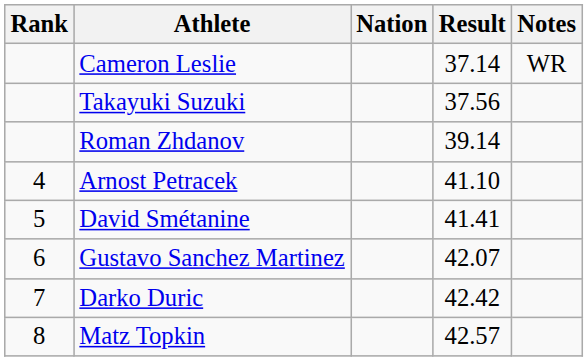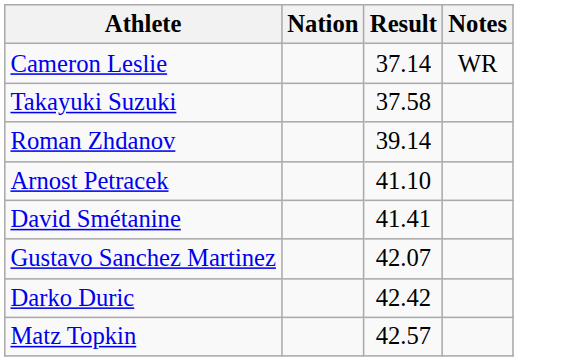 <table class="wikitable sortable" style="text-align:center">
 <tr>
-<th>Rank</th>
 <th>Athlete</th>
 <th>Nation</th>
 <th>Result</th>
 <th>Notes</th>
 </tr>
 <tr>
-<td></td>
 <td align=left><a href='#'>Cameron Leslie</a></td>
 <td align=left></td>
 <td>37.14</td>
 <td>WR</td>
 </tr>
 <tr>
-<td></td>
 <td align=left><a href='#'>Takayuki Suzuki</a></td>
 <td align=left></td>
-<td>37.56</td>
+<td>37.58</td>
 <td></td>
 </tr>
 <tr>
-<td></td>
 <td align=left><a href='#'>Roman Zhdanov</a></td>
 <td align=left></td>
 <td>39.14</td>
 <td></td>
 </tr>
 <tr>
-<td>4</td>
 <td align=left><a href='#'>Arnost Petracek</a></td>
 <td align=left></td>
 <td>41.10</td>
 <td></td>
 </tr>
 <tr>
-<td>5</td>
 <td align=left><a href='#'>David Smétanine</a></td>
 <td align=left></td>
 <td>41.41</td>
 <td></td>
 </tr>
 <tr>
-<td>6</td>
 <td align=left><a href='#'>Gustavo Sanchez Martinez</a></td>
 <td align=left></td>
 <td>42.07</td>
 <td></td>
 </tr>
 <tr>
-<td>7</td>
 <td align=left><a href='#'>Darko Duric</a></td>
 <td align=left></td>
 <td>42.42</td>
 <td></td>
 </tr>
 <tr>
-<td>8</td>
 <td align=left><a href='#'>Matz Topkin</a></td>
 <td align=left></td>
 <td>42.57</td>
 <td></td>
 </tr>
 </table>
